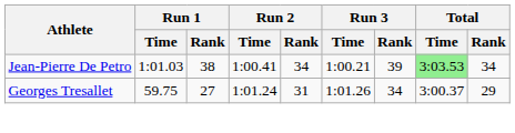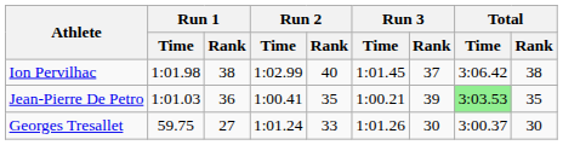 <table class="wikitable" border="1" style="font-size:90%">
 <tr>
 <th rowspan="2">Athlete</th>
 <th colspan="2">Run 1</th>
 <th colspan="2">Run 2</th>
 <th colspan="2">Run 3</th>
 <th colspan="2">Total</th>
 </tr>
 <tr>
 <th>Time</th>
 <th>Rank</th>
 <th>Time</th>
 <th>Rank</th>
 <th>Time</th>
 <th>Rank</th>
 <th>Time</th>
 <th>Rank</th>
 </tr>
 <tr>
+<td><a href='#'>Ion Pervilhac</a></td>
+<td align="center">1:01.98</td>
+<td align="center">38</td>
+<td align="center">1:02.99</td>
+<td align="center">40</td>
+<td align="center">1:01.45</td>
+<td align="center">37</td>
+<td align="center">3:06.42</td>
+<td align="center">38</td>
+</tr>
+<tr>
 <td><a href='#'>Jean-Pierre De Petro</a></td>
 <td align="center">1:01.03</td>
-<td align="center">38</td>
+<td align="center">36</td>
 <td align="center">1:00.41</td>
-<td align="center">34</td>
+<td align="center">35</td>
 <td align="center">1:00.21</td>
 <td align="center">39</td>
 <td align="center" style="background: lightgreen;">3:03.53</td>
-<td align="center">34</td>
+<td align="center">35</td>
 </tr>
 <tr>
 <td><a href='#'>Georges Tresallet</a></td>
 <td align="center">59.75</td>
 <td align="center">27</td>
 <td align="center">1:01.24</td>
-<td align="center">31</td>
+<td align="center">33</td>
 <td align="center">1:01.26</td>
-<td align="center">34</td>
+<td align="center">30</td>
 <td align="center">3:00.37</td>
-<td align="center">29</td>
+<td align="center">30</td>
 </tr>
 </table>
